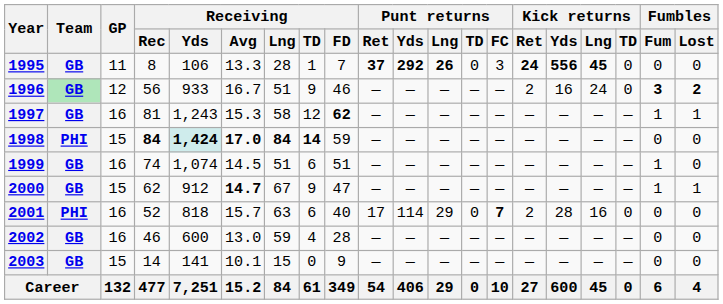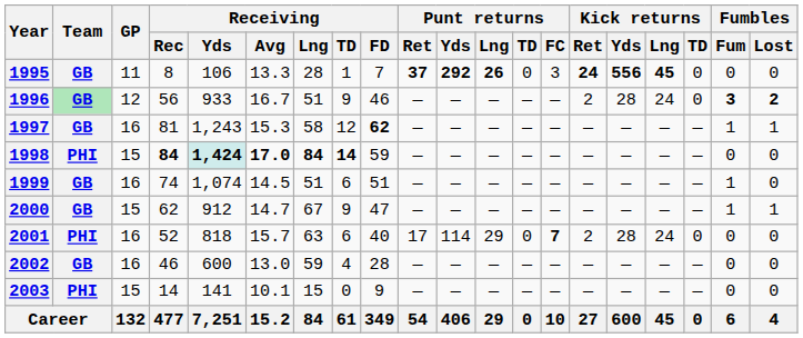 <table class=wikitable style="text-align:center;">
 <tr>
 <th rowspan="2">Year</th>
 <th rowspan="2">Team</th>
 <th rowspan="2">GP</th>
 <th colspan="6">Receiving</th>
 <th colspan="5">Punt returns</th>
 <th colspan="4">Kick returns</th>
 <th colspan="2">Fumbles</th>
 </tr>
 <tr>
 <th>Rec</th>
 <th>Yds</th>
 <th>Avg</th>
 <th>Lng</th>
 <th>TD</th>
 <th>FD</th>
 <th>Ret</th>
 <th>Yds</th>
 <th>Lng</th>
 <th>TD</th>
 <th>FC</th>
 <th>Ret</th>
 <th>Yds</th>
 <th>Lng</th>
 <th>TD</th>
 <th>Fum</th>
 <th>Lost</th>
 </tr>
 <tr>
 <th><a href='#'>1995</a></th>
 <th><a href='#'>GB</a></th>
 <td>11</td>
 <td>8</td>
 <td>106</td>
 <td>13.3</td>
 <td>28</td>
 <td>1</td>
 <td>7</td>
 <td><strong>37</strong></td>
 <td><strong>292</strong></td>
 <td><strong>26</strong></td>
 <td>0</td>
 <td>3</td>
 <td><strong>24</strong></td>
 <td><strong>556</strong></td>
 <td><strong>45</strong></td>
 <td>0</td>
 <td>0</td>
 <td>0</td>
 </tr>
 <tr>
 <th><a href='#'>1996</a></th>
 <th style="background:#afe6ba; width:3em;"><a href='#'>GB</a></th>
 <td>12</td>
 <td>56</td>
 <td>933</td>
 <td>16.7</td>
 <td>51</td>
 <td>9</td>
 <td>46</td>
 <td>—</td>
 <td>—</td>
 <td>—</td>
 <td>—</td>
 <td>—</td>
 <td>2</td>
-<td>16</td>
+<td>28</td>
 <td>24</td>
 <td>0</td>
 <td><strong>3</strong></td>
 <td><strong>2</strong></td>
 </tr>
 <tr>
 <th><a href='#'>1997</a></th>
 <th><a href='#'>GB</a></th>
 <td>16</td>
 <td>81</td>
 <td>1,243</td>
 <td>15.3</td>
 <td>58</td>
 <td>12</td>
 <td><strong>62</strong></td>
 <td>—</td>
 <td>—</td>
 <td>—</td>
 <td>—</td>
 <td>—</td>
 <td>—</td>
 <td>—</td>
 <td>—</td>
 <td>—</td>
 <td>1</td>
 <td>1</td>
 </tr>
 <tr>
 <th><a href='#'>1998</a></th>
 <th><a href='#'>PHI</a></th>
 <td>15</td>
 <td><strong>84</strong></td>
 <td style="background:#cfecec; width:3em;"><strong>1,424</strong></td>
 <td><strong>17.0</strong></td>
 <td><strong>84</strong></td>
 <td><strong>14</strong></td>
 <td>59</td>
 <td>—</td>
 <td>—</td>
 <td>—</td>
 <td>—</td>
 <td>—</td>
 <td>—</td>
 <td>—</td>
 <td>—</td>
 <td>—</td>
 <td>0</td>
 <td>0</td>
 </tr>
 <tr>
 <th><a href='#'>1999</a></th>
 <th><a href='#'>GB</a></th>
 <td>16</td>
 <td>74</td>
 <td>1,074</td>
 <td>14.5</td>
 <td>51</td>
 <td>6</td>
 <td>51</td>
 <td>—</td>
 <td>—</td>
 <td>—</td>
 <td>—</td>
 <td>—</td>
 <td>—</td>
 <td>—</td>
 <td>—</td>
 <td>—</td>
 <td>1</td>
 <td>0</td>
 </tr>
 <tr>
 <th><a href='#'>2000</a></th>
 <th><a href='#'>GB</a></th>
 <td>15</td>
 <td>62</td>
 <td>912</td>
-<td><strong>14.7</strong></td>
+<td>14.7</td>
 <td>67</td>
 <td>9</td>
 <td>47</td>
 <td>—</td>
 <td>—</td>
 <td>—</td>
 <td>—</td>
 <td>—</td>
 <td>—</td>
 <td>—</td>
 <td>—</td>
 <td>—</td>
 <td>1</td>
 <td>1</td>
 </tr>
 <tr>
 <th><a href='#'>2001</a></th>
 <th><a href='#'>PHI</a></th>
 <td>16</td>
 <td>52</td>
 <td>818</td>
 <td>15.7</td>
 <td>63</td>
 <td>6</td>
 <td>40</td>
 <td>17</td>
 <td>114</td>
 <td>29</td>
 <td>0</td>
 <td><strong>7</strong></td>
 <td>2</td>
 <td>28</td>
-<td>16</td>
+<td>24</td>
 <td>0</td>
 <td>0</td>
 <td>0</td>
 </tr>
 <tr>
 <th><a href='#'>2002</a></th>
 <th><a href='#'>GB</a></th>
 <td>16</td>
 <td>46</td>
 <td>600</td>
 <td>13.0</td>
 <td>59</td>
 <td>4</td>
 <td>28</td>
 <td>—</td>
 <td>—</td>
 <td>—</td>
 <td>—</td>
 <td>—</td>
 <td>—</td>
 <td>—</td>
 <td>—</td>
 <td>—</td>
 <td>0</td>
 <td>0</td>
 </tr>
 <tr>
 <th><a href='#'>2003</a></th>
-<th><a href='#'>GB</a></th>
+<th><a href='#'>PHI</a></th>
 <td>15</td>
 <td>14</td>
 <td>141</td>
 <td>10.1</td>
 <td>15</td>
 <td>0</td>
 <td>9</td>
 <td>—</td>
 <td>—</td>
 <td>—</td>
 <td>—</td>
 <td>—</td>
 <td>—</td>
 <td>—</td>
 <td>—</td>
 <td>—</td>
 <td>0</td>
 <td>0</td>
 </tr>
 <tr>
 <th colspan="2">Career</th>
 <th>132</th>
 <th>477</th>
 <th>7,251</th>
 <th>15.2</th>
 <th>84</th>
 <th>61</th>
 <th>349</th>
 <th>54</th>
 <th>406</th>
 <th>29</th>
 <th>0</th>
 <th>10</th>
 <th>27</th>
 <th>600</th>
 <th>45</th>
 <th>0</th>
 <th>6</th>
 <th>4</th>
 </tr>
 </table>
